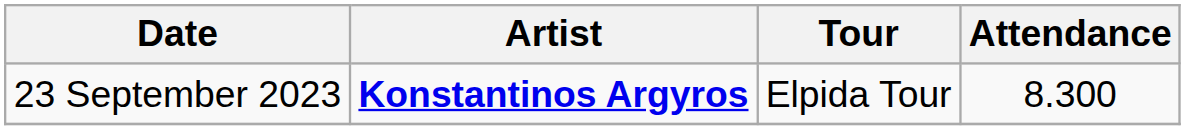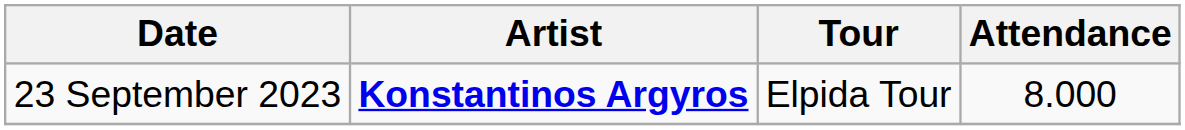 <table class="wikitable sortable" style="text-align:center;">
 <tr>
 <th>Date</th>
 <th>Artist</th>
 <th>Tour</th>
 <th>Attendance</th>
 </tr>
 <tr>
 <td>23 September 2023</td>
 <td align="left"><strong><a href='#'>Konstantinos Argyros</a></strong></td>
 <td>Elpida Tour</td>
-<td>8.300</td>
+<td>8.000</td>
 </tr>
 <tr>
 </tr>
 </table>
